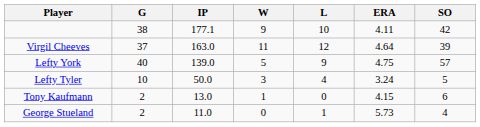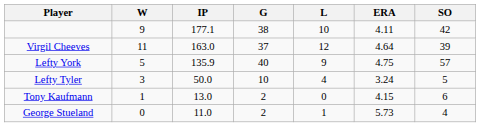 <table class="wikitable sortable">
 <tr>
 <th bgcolor="#DDDDFF" width="16%">Player</th>
+<th bgcolor="#DDDDFF" width="9%">W</th>
+<th bgcolor="#DDDDFF" width="9%">IP</th>
 <th bgcolor="#DDDDFF" width="9%">G</th>
-<th bgcolor="#DDDDFF" width="9%">IP</th>
-<th bgcolor="#DDDDFF" width="9%">W</th>
 <th bgcolor="#DDDDFF" width="9%">L</th>
 <th bgcolor="#DDDDFF" width="9%">ERA</th>
 <th bgcolor="#DDDDFF" width="9%">SO</th>
 </tr>
 <tr align="center">
 <td></td>
+<td>9</td>
+<td>177.1</td>
 <td>38</td>
-<td>177.1</td>
-<td>9</td>
 <td>10</td>
 <td>4.11</td>
 <td>42</td>
 </tr>
 <tr align="center">
 <td><a href='#'>Virgil Cheeves</a></td>
+<td>11</td>
+<td>163.0</td>
 <td>37</td>
-<td>163.0</td>
-<td>11</td>
 <td>12</td>
 <td>4.64</td>
 <td>39</td>
 </tr>
 <tr align=center>
 <td><a href='#'>Lefty York</a></td>
+<td>5</td>
+<td>135.9</td>
 <td>40</td>
-<td>139.0</td>
-<td>5</td>
 <td>9</td>
 <td>4.75</td>
 <td>57</td>
 </tr>
 <tr align=center>
 <td><a href='#'>Lefty Tyler</a></td>
+<td>3</td>
+<td>50.0</td>
 <td>10</td>
-<td>50.0</td>
-<td>3</td>
 <td>4</td>
 <td>3.24</td>
 <td>5</td>
 </tr>
 <tr align=center>
 <td><a href='#'>Tony Kaufmann</a></td>
+<td>1</td>
+<td>13.0</td>
 <td>2</td>
-<td>13.0</td>
-<td>1</td>
 <td>0</td>
 <td>4.15</td>
 <td>6</td>
 </tr>
 <tr align=center>
 <td><a href='#'>George Stueland</a></td>
+<td>0</td>
+<td>11.0</td>
 <td>2</td>
-<td>11.0</td>
-<td>0</td>
 <td>1</td>
 <td>5.73</td>
 <td>4</td>
 </tr>
 </table>
